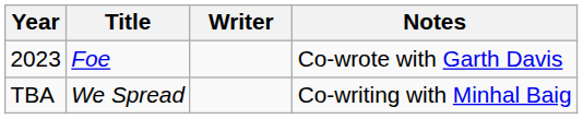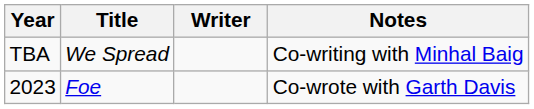 <table class="wikitable">
 <tr>
 <th>Year</th>
 <th>Title</th>
 <th width=65>Writer</th>
 <th>Notes</th>
 </tr>
 <tr>
+<td>TBA</td>
+<td><em>We Spread</em></td>
+<td></td>
+<td>Co-writing with <a href='#'>Minhal Baig</a></td>
+</tr>
+<tr>
 <td>2023</td>
 <td><em><a href='#'>Foe</a></em></td>
 <td></td>
 <td>Co-wrote with <a href='#'>Garth Davis</a></td>
 </tr>
-<tr>
-<td>TBA</td>
-<td><em>We Spread</em></td>
-<td></td>
-<td>Co-writing with <a href='#'>Minhal Baig</a></td>
-</tr>
 </table>
